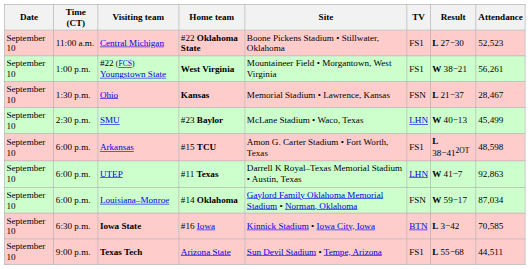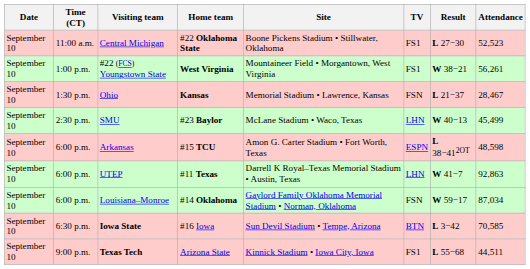 <table class="wikitable" style="font-size:95%;">
 <tr>
 <th>Date</th>
 <th>Time (CT)</th>
 <th>Visiting team</th>
 <th>Home team</th>
 <th>Site</th>
 <th>TV</th>
 <th>Result</th>
 <th>Attendance</th>
 </tr>
 <tr bgcolor=ffcccc>
 <td>September 10</td>
 <td>11:00 a.m.</td>
 <td><a href='#'>Central Michigan</a></td>
 <td>#22 <strong>Oklahoma State</strong></td>
 <td>Boone Pickens Stadium • Stillwater, Oklahoma</td>
 <td>FS1</td>
 <td><strong>L</strong> 27−30</td>
 <td>52,523</td>
 </tr>
 <tr bgcolor=ccffcc>
 <td>September 10</td>
 <td>1:00 p.m.</td>
 <td>#22 <small>(<a href='#'>FCS</a>)</small> <a href='#'>Youngstown State</a></td>
 <td><strong>West Virginia</strong></td>
 <td>Mountaineer Field • Morgantown, West Virginia</td>
 <td>FS1</td>
 <td><strong>W</strong> 38−21</td>
 <td>56,261</td>
 </tr>
 <tr bgcolor=ffcccc>
 <td>September 10</td>
 <td>1:30 p.m.</td>
 <td><a href='#'>Ohio</a></td>
 <td><strong>Kansas</strong></td>
 <td>Memorial Stadium • Lawrence, Kansas</td>
 <td>FSN</td>
 <td><strong>L</strong> 21−37</td>
 <td>28,467</td>
 </tr>
 <tr bgcolor=ccffcc>
 <td>September 10</td>
 <td>2:30 p.m.</td>
 <td><a href='#'>SMU</a></td>
 <td>#23 <strong>Baylor</strong></td>
 <td>McLane Stadium • Waco, Texas</td>
 <td><a href='#'>LHN</a></td>
 <td><strong>W</strong> 40−13</td>
 <td>45,499</td>
 </tr>
 <tr bgcolor=ffcccc>
 <td>September 10</td>
 <td>6:00 p.m.</td>
 <td><a href='#'>Arkansas</a></td>
 <td>#15 <strong>TCU</strong></td>
 <td>Amon G. Carter Stadium • Fort Worth, Texas</td>
-<td>FS1</td>
+<td><a href='#'>ESPN</a></td>
 <td><strong>L</strong> 38−41<sup>2OT</sup></td>
 <td>48,598</td>
 </tr>
 <tr bgcolor=ccffcc>
 <td>September 10</td>
 <td>6:00 p.m.</td>
 <td><a href='#'>UTEP</a></td>
 <td>#11 <strong>Texas</strong></td>
 <td>Darrell K Royal–Texas Memorial Stadium • Austin, Texas</td>
 <td><a href='#'>LHN</a></td>
 <td><strong>W</strong> 41−7</td>
 <td>92,863</td>
 </tr>
 <tr bgcolor=ccffcc>
 <td>September 10</td>
 <td>6:00 p.m.</td>
 <td><a href='#'>Louisiana–Monroe</a></td>
 <td>#14 <strong>Oklahoma</strong></td>
 <td><a href='#'>Gaylord Family Oklahoma Memorial Stadium</a> • <a href='#'>Norman, Oklahoma</a></td>
 <td>FSN</td>
 <td><strong>W</strong> 59−17</td>
 <td>87,034</td>
 </tr>
 <tr bgcolor=ffcccc>
 <td>September 10</td>
 <td>6:30 p.m.</td>
 <td><strong>Iowa State</strong></td>
 <td>#16 <a href='#'>Iowa</a></td>
-<td><a href='#'>Kinnick Stadium</a> • <a href='#'>Iowa City, Iowa</a></td>
+<td><a href='#'>Sun Devil Stadium</a> • <a href='#'>Tempe, Arizona</a></td>
 <td><a href='#'>BTN</a></td>
 <td><strong>L</strong> 3−42</td>
 <td>70,585</td>
 </tr>
 <tr bgcolor=ffcccc>
 <td>September 10</td>
 <td>9:00 p.m.</td>
 <td><strong>Texas Tech</strong></td>
 <td><a href='#'>Arizona State</a></td>
-<td><a href='#'>Sun Devil Stadium</a> • <a href='#'>Tempe, Arizona</a></td>
+<td><a href='#'>Kinnick Stadium</a> • <a href='#'>Iowa City, Iowa</a></td>
 <td>FS1</td>
 <td><strong>L</strong> 55−68</td>
 <td>44,511</td>
 </tr>
 </table>
